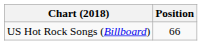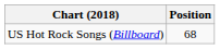 <table class="wikitable">
 <tr>
 <th>Chart (2018)</th>
 <th>Position</th>
 </tr>
 <tr>
 <td>US Hot Rock Songs (<em><a href='#'>Billboard</a></em>)</td>
-<td align="center">66</td>
+<td align="center">68</td>
 </tr>
 </table>
